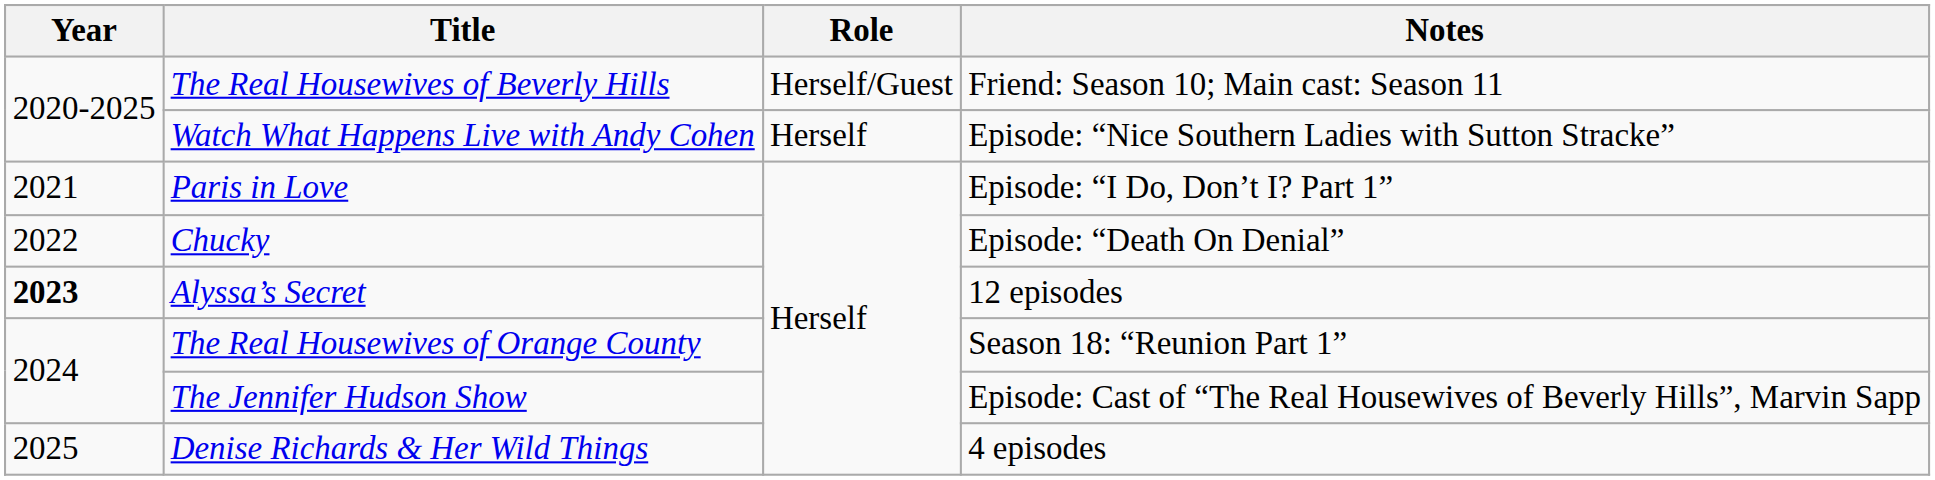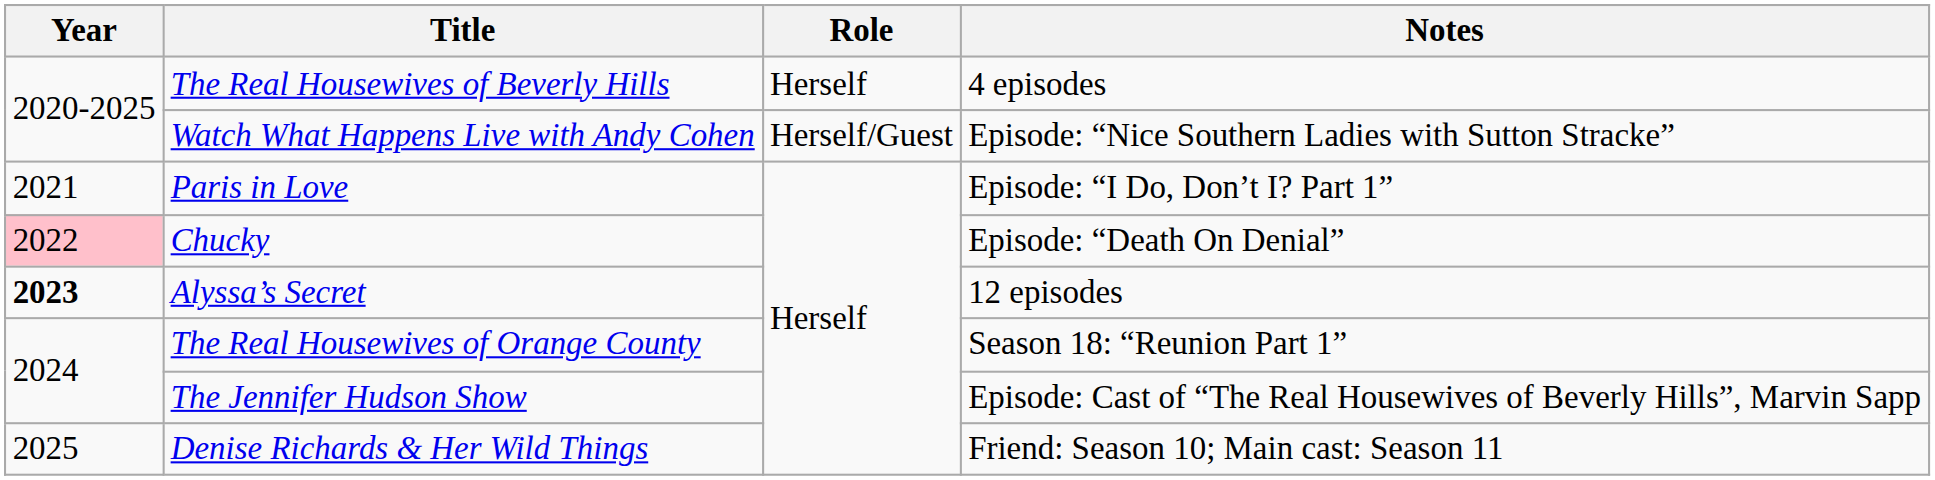 <table class="wikitable">
 <tr>
 <th>Year</th>
 <th>Title</th>
 <th>Role</th>
 <th>Notes</th>
 </tr>
 <tr>
 <td rowspan="2">2020-2025</td>
 <td><em><a href='#'>The Real Housewives of Beverly Hills</a></em></td>
-<td>Herself/Guest</td>
-<td>Friend: Season 10; Main cast: Season 11</td>
+<td>Herself</td>
+<td>4 episodes</td>
 </tr>
 <tr>
 <td><em><a href='#'>Watch What Happens Live with Andy Cohen</a></em></td>
-<td>Herself</td>
+<td>Herself/Guest</td>
 <td>Episode: “Nice Southern Ladies with Sutton Stracke”</td>
 </tr>
 <tr>
 <td>2021</td>
 <td><em><a href='#'>Paris in Love</a></em></td>
 <td rowspan="6">Herself</td>
 <td>Episode: “I Do, Don’t I? Part 1”</td>
 </tr>
 <tr>
-<td>2022</td>
+<td style="background: pink;">2022</td>
 <td><em><a href='#'>Chucky</a></em></td>
 <td>Episode: “Death On Denial”</td>
 </tr>
 <tr>
 <td><strong>2023</strong></td>
 <td><em><a href='#'>Alyssa’s Secret</a></em></td>
 <td>12 episodes</td>
 </tr>
 <tr>
 <td rowspan="2">2024</td>
 <td><em><a href='#'>The Real Housewives of Orange County</a></em></td>
 <td>Season 18: “Reunion Part 1”</td>
 </tr>
 <tr>
 <td><em><a href='#'>The Jennifer Hudson Show</a></em></td>
 <td>Episode: Cast of “The Real Housewives of Beverly Hills”, Marvin Sapp</td>
 </tr>
 <tr>
 <td>2025</td>
 <td><em><a href='#'>Denise Richards & Her Wild Things</a></em></td>
-<td>4 episodes</td>
+<td>Friend: Season 10; Main cast: Season 11</td>
 </tr>
 </table>
